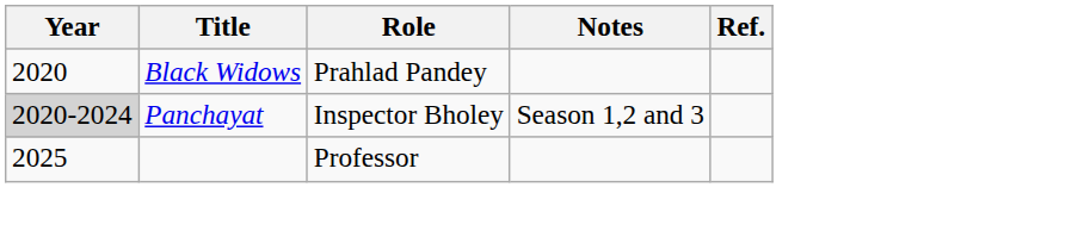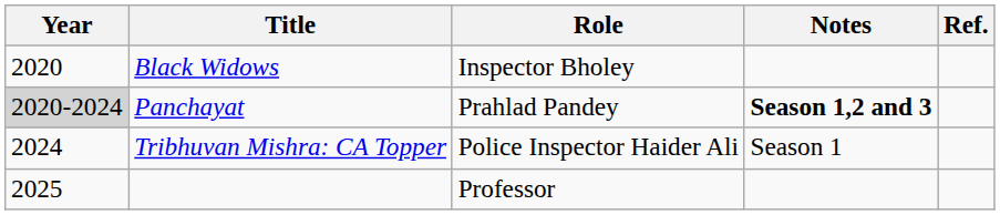 <table class="wikitable">
 <tr>
 <th>Year</th>
 <th>Title</th>
 <th>Role</th>
 <th>Notes</th>
 <th>Ref.</th>
 </tr>
 <tr>
 <td>2020</td>
 <td><em><a href='#'>Black Widows</a></em></td>
-<td>Prahlad Pandey</td>
+<td>Inspector Bholey</td>
 <td></td>
 <td></td>
 </tr>
 <tr>
 <td style="background: lightgrey;">2020-2024</td>
 <td><em><a href='#'>Panchayat</a></em></td>
-<td>Inspector Bholey</td>
-<td>Season 1,2 and 3</td>
+<td>Prahlad Pandey</td>
+<td><strong>Season 1,2 and 3</strong></td>
+<td></td>
+</tr>
+<tr>
+<td>2024</td>
+<td><em><a href='#'>Tribhuvan Mishra: CA Topper</a></em></td>
+<td>Police Inspector Haider Ali</td>
+<td>Season 1</td>
 <td></td>
 </tr>
 <tr>
 <td>2025</td>
 <td></td>
 <td>Professor</td>
 <td></td>
 <td></td>
 </tr>
 </table>
